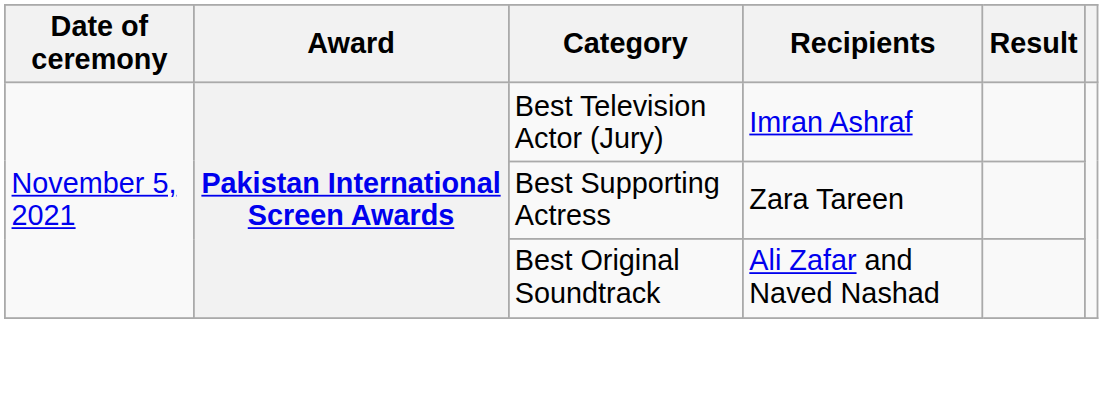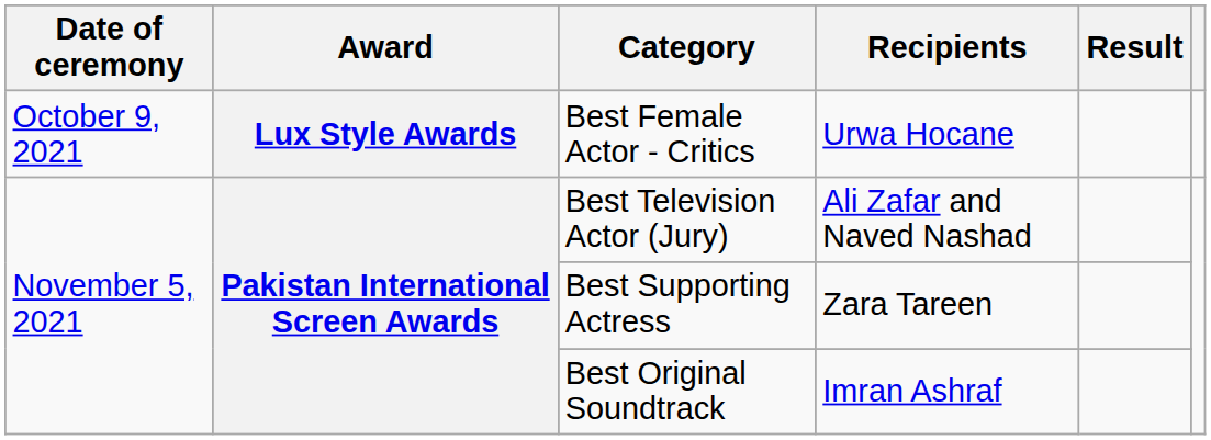 <table class="wikitable plainrowheaders">
 <tr>
 <th scope="col">Date of ceremony</th>
 <th scope="col">Award</th>
 <th scope="col">Category</th>
 <th scope="col">Recipients</th>
 <th scope="col">Result</th>
 <th scope="col" class="unsortable"></th>
 </tr>
 <tr>
+<td><a href='#'>October 9, 2021</a></td>
+<th scope="row"><a href='#'>Lux Style Awards</a></th>
+<td>Best Female Actor - Critics</td>
+<td><a href='#'>Urwa Hocane</a></td>
+<td></td>
+<td></td>
+</tr>
+<tr>
 <td rowspan="3" scope="row"><a href='#'>November 5, 2021</a></td>
 <th scope="row" rowspan=3><a href='#'>Pakistan International Screen Awards</a></th>
 <td>Best Television Actor (Jury)</td>
-<td><a href='#'>Imran Ashraf</a></td>
+<td><a href='#'>Ali Zafar</a> and Naved Nashad</td>
 <td></td>
 <td rowspan=3></td>
 </tr>
 <tr>
 <td>Best Supporting Actress</td>
 <td>Zara Tareen</td>
 <td></td>
 </tr>
 <tr>
 <td>Best Original Soundtrack</td>
-<td><a href='#'>Ali Zafar</a> and Naved Nashad</td>
+<td><a href='#'>Imran Ashraf</a></td>
 <td></td>
 </tr>
 </table>
